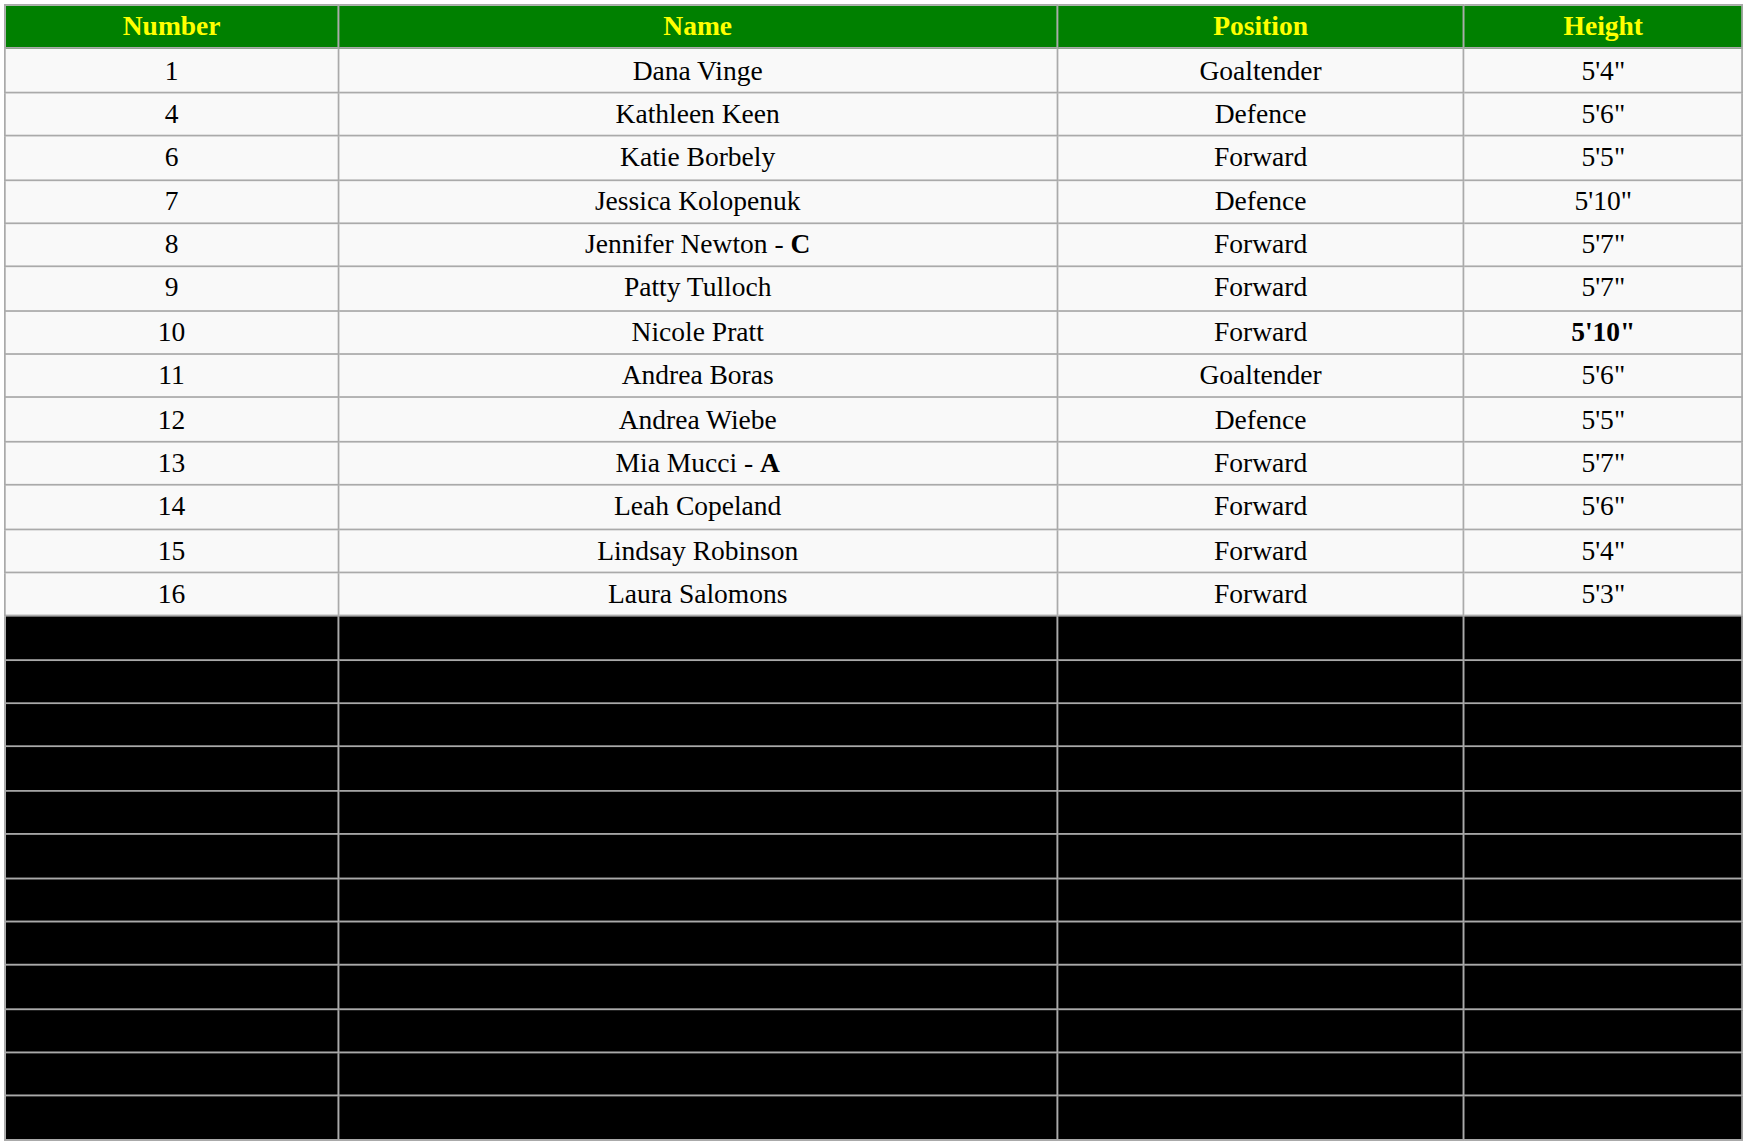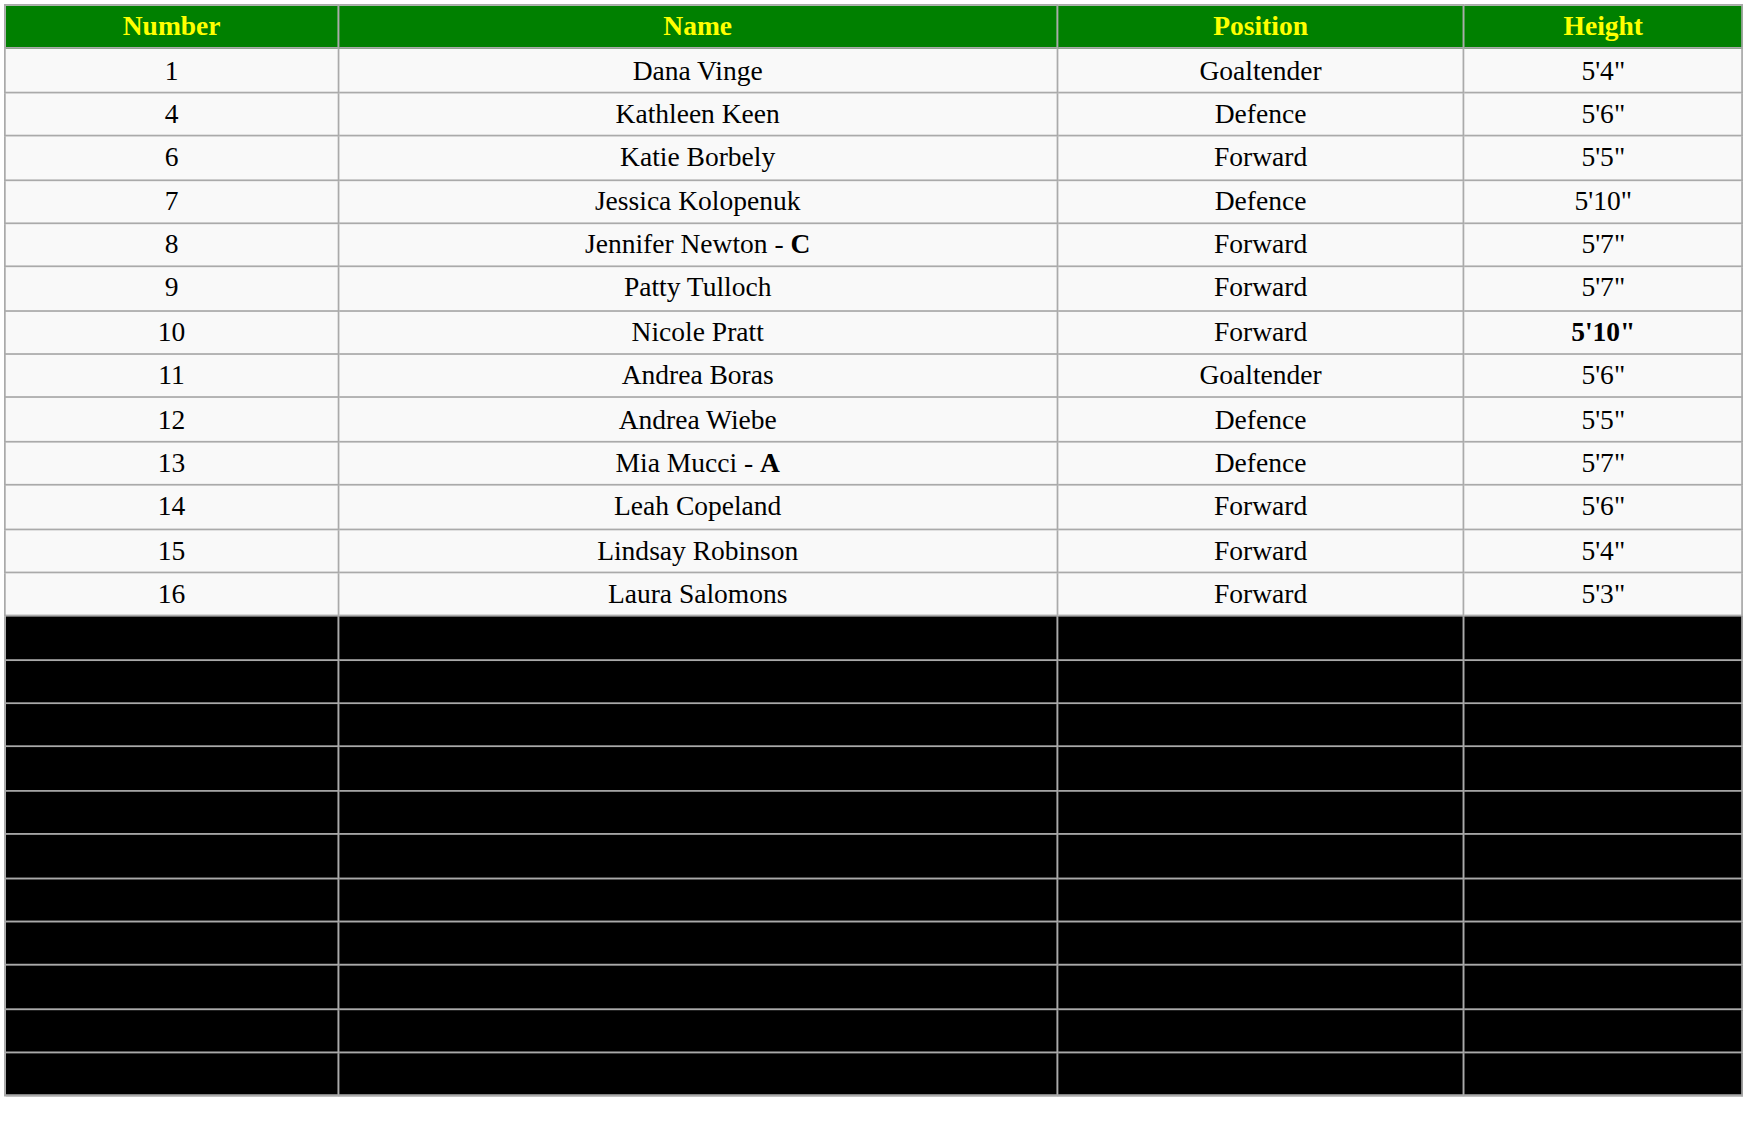 <table class="wikitable" width="80%">
 <tr align="center"  style="background:green;color:yellow;">
 <td><strong>Number</strong></td>
 <td><strong>Name</strong></td>
 <td><strong>Position</strong></td>
 <td><strong>Height</strong></td>
 </tr>
 <tr align="center" bgcolor="">
 <td>1</td>
 <td>Dana Vinge</td>
 <td>Goaltender</td>
 <td>5'4"</td>
 </tr>
 <tr align="center" bgcolor="">
 <td>4</td>
 <td>Kathleen Keen</td>
 <td>Defence</td>
 <td>5'6"</td>
 </tr>
 <tr align="center" bgcolor="">
 <td>6</td>
 <td>Katie Borbely</td>
 <td>Forward</td>
 <td>5'5"</td>
 </tr>
 <tr align="center" bgcolor="">
 <td>7</td>
 <td>Jessica Kolopenuk</td>
 <td>Defence</td>
 <td>5'10"</td>
 </tr>
 <tr align="center" bgcolor="">
 <td>8</td>
 <td>Jennifer Newton - <strong>C</strong></td>
 <td>Forward</td>
 <td>5'7"</td>
 </tr>
 <tr align="center" bgcolor="">
 <td>9</td>
 <td>Patty Tulloch</td>
 <td>Forward</td>
 <td>5'7"</td>
 </tr>
 <tr align="center" bgcolor="">
 <td>10</td>
 <td>Nicole Pratt</td>
 <td>Forward</td>
 <td><strong>5'10"</strong></td>
 </tr>
 <tr align="center" bgcolor="">
 <td>11</td>
 <td>Andrea Boras</td>
 <td>Goaltender</td>
 <td>5'6"</td>
 </tr>
 <tr align="center" bgcolor="">
 <td>12</td>
 <td>Andrea Wiebe</td>
 <td>Defence</td>
 <td>5'5"</td>
 </tr>
 <tr align="center" bgcolor="">
 <td>13</td>
 <td>Mia Mucci - <strong>A</strong></td>
-<td>Forward</td>
+<td>Defence</td>
 <td>5'7"</td>
 </tr>
 <tr align="center" bgcolor="">
 <td>14</td>
 <td>Leah Copeland</td>
 <td>Forward</td>
 <td>5'6"</td>
 </tr>
 <tr align="center" bgcolor="">
 <td>15</td>
 <td>Lindsay Robinson</td>
 <td>Forward</td>
 <td>5'4"</td>
 </tr>
 <tr align="center" bgcolor="">
 <td>16</td>
 <td>Laura Salomons</td>
 <td>Forward</td>
 <td>5'3"</td>
 </tr>
 <tr align="center" bgcolor=" ">
 <td>17</td>
 <td>Lindsie Fairfield</td>
 <td>Forward</td>
 <td>5'7"</td>
 </tr>
 <tr align="center" bgcolor=" ">
 <td>18</td>
 <td>Rayanne Reeve</td>
 <td>Defence</td>
 <td>5'10"</td>
 </tr>
 <tr align="center" bgcolor=" ">
 <td>19</td>
 <td>Carolyn Bowen</td>
 <td>Forward</td>
 <td>6'0"</td>
 </tr>
 <tr align="center" bgcolor=" ">
 <td>20</td>
 <td>Alanna Donahue <strong>A</strong></td>
 <td>Defence</td>
 <td>5'8"</td>
 </tr>
 <tr align="center" bgcolor=" ">
 <td>21</td>
 <td>Brodie MacDonald</td>
 <td>Forward</td>
 <td>5'7"</td>
 </tr>
 <tr align="center" bgcolor=" ">
-<td>22</td>
-<td>Amy Young</td>
-<td>Forward</td>
-<td>5'2"</td>
-</tr>
-<tr align="center" bgcolor=" ">
 <td>23</td>
 <td>Cami Wooster</td>
 <td>Forward</td>
 <td>5'3"</td>
 </tr>
 <tr align="center" bgcolor=" ">
-<td>24</td>
+<td>25</td>
 <td>Trisha McNeill <strong>A</strong></td>
 <td>Defence</td>
 <td>5'7"</td>
 </tr>
 <tr align="center" bgcolor=" ">
 <td>27</td>
 <td>Kailee Ryan</td>
-<td>Defence</td>
+<td>Forward</td>
 <td>5'6"</td>
 </tr>
 <tr align="center" bgcolor=" ">
-<td>31</td>
+<td>33</td>
 <td>Chantale Tippett</td>
 <td>Goal</td>
 <td>5'3"</td>
 </tr>
 <tr align="center" bgcolor=" ">
 <td>44</td>
 <td>Miranda Miller</td>
 <td>Forward</td>
 <td>5'6"</td>
 </tr>
 <tr align="center" bgcolor=" ">
 <td>77</td>
 <td>Alana Cabana</td>
 <td>Forward</td>
 <td>5'4"</td>
 </tr>
 <tr align="center" bgcolor=" ">
 </tr>
 </table>
